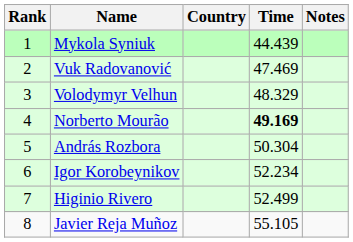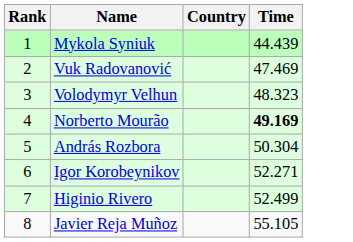 <table class="wikitable" style="text-align:center">
 <tr>
 <th>Rank</th>
 <th>Name</th>
 <th>Country</th>
 <th>Time</th>
-<th>Notes</th>
 </tr>
 <tr bgcolor=bbffbb>
 <td>1</td>
 <td align="left"><a href='#'>Mykola Syniuk</a></td>
 <td align="left"></td>
 <td>44.439</td>
-<td></td>
 </tr>
 <tr bgcolor=ddffdd>
 <td>2</td>
 <td align="left"><a href='#'>Vuk Radovanović</a></td>
 <td align="left"></td>
 <td>47.469</td>
-<td></td>
 </tr>
 <tr bgcolor=ddffdd>
 <td>3</td>
 <td align="left"><a href='#'>Volodymyr Velhun</a></td>
 <td align="left"></td>
-<td>48.329</td>
-<td></td>
+<td>48.323</td>
 </tr>
 <tr bgcolor=ddffdd>
 <td>4</td>
 <td align="left"><a href='#'>Norberto Mourão</a></td>
 <td align="left"></td>
 <td><strong>49.169</strong></td>
-<td></td>
 </tr>
 <tr bgcolor=ddffdd>
 <td>5</td>
 <td align="left"><a href='#'>András Rozbora</a></td>
 <td align="left"></td>
 <td>50.304</td>
-<td></td>
 </tr>
 <tr bgcolor=ddffdd>
 <td>6</td>
 <td align="left"><a href='#'>Igor Korobeynikov</a></td>
 <td align="left"></td>
-<td>52.234</td>
-<td></td>
+<td>52.271</td>
 </tr>
 <tr bgcolor=ddffdd>
 <td>7</td>
 <td align="left"><a href='#'>Higinio Rivero</a></td>
 <td align="left"></td>
 <td>52.499</td>
-<td></td>
 </tr>
 <tr>
 <td>8</td>
 <td align="left"><a href='#'>Javier Reja Muñoz</a></td>
 <td align="left"></td>
 <td>55.105</td>
-<td></td>
 </tr>
 </table>
